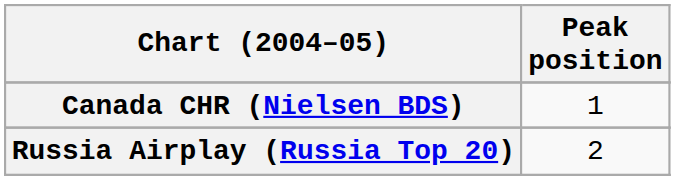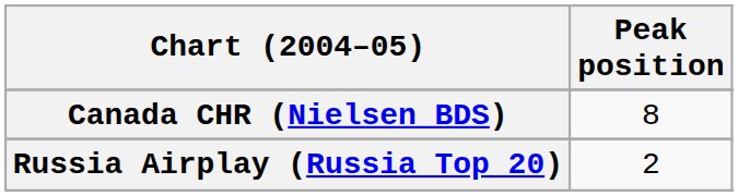 <table class="wikitable sortable plainrowheaders" style="text-align:center;">
 <tr>
 <th scope="col">Chart (2004–05)</th>
 <th scope="col">Peak<br>position</th>
 </tr>
 <tr>
 </tr>
 <tr>
 </tr>
 <tr>
 </tr>
 <tr>
 </tr>
 <tr>
 </tr>
 <tr>
 <th scope=row>Canada CHR (<a href='#'>Nielsen BDS</a>)</th>
-<td style="text-align:center">1</td>
+<td style="text-align:center">8</td>
 </tr>
 <tr>
 </tr>
 <tr>
 </tr>
 <tr>
 </tr>
 <tr>
 </tr>
 <tr>
 </tr>
 <tr>
 </tr>
 <tr>
 </tr>
 <tr>
 </tr>
 <tr>
 </tr>
 <tr>
 </tr>
 <tr>
 </tr>
 <tr>
 </tr>
 <tr>
 <th scope=row>Russia Airplay (<a href='#'>Russia Top 20</a>)</th>
 <td style="text-align:center;">2</td>
 </tr>
 <tr>
 </tr>
 <tr>
 </tr>
 <tr>
 </tr>
 <tr>
 </tr>
 <tr>
 </tr>
 <tr>
 </tr>
 <tr>
 </tr>
 <tr>
 </tr>
 <tr>
 </tr>
 <tr>
 </tr>
 </table>
